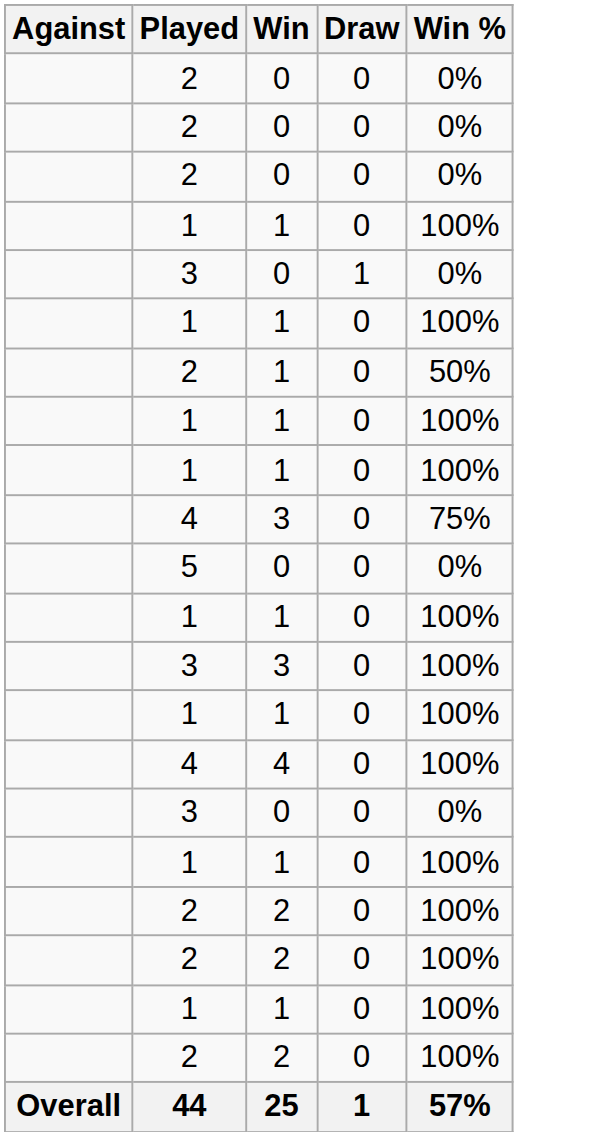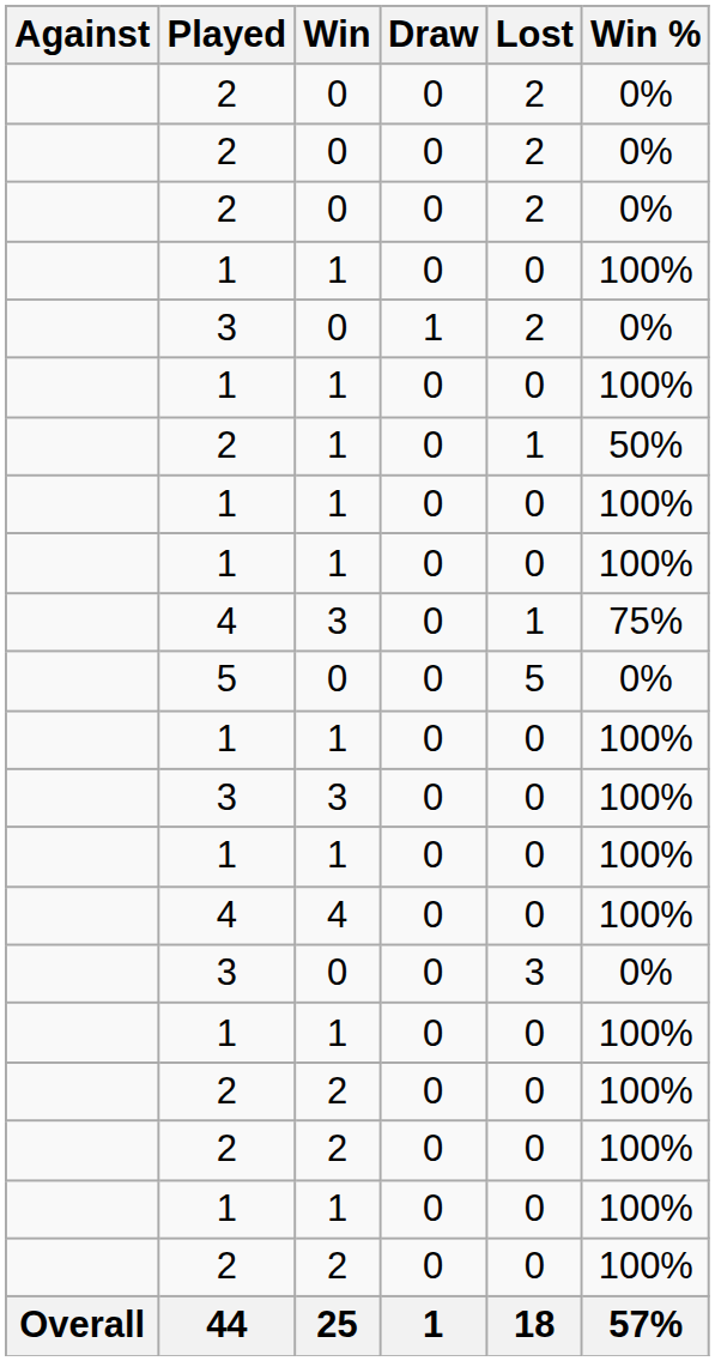 <table class="wikitable sortable" style="text-align:center;">
 <tr>
 <th>Against</th>
 <th>Played</th>
 <th>Win</th>
 <th>Draw</th>
+<th>Lost</th>
 <th>Win %</th>
 </tr>
 <tr>
 <td align=left></td>
 <td>2</td>
 <td>0</td>
 <td>0</td>
+<td>2</td>
 <td>0%</td>
 </tr>
 <tr>
 <td align=left></td>
 <td>2</td>
 <td>0</td>
 <td>0</td>
+<td>2</td>
 <td>0%</td>
 </tr>
 <tr>
 <td align=left></td>
 <td>2</td>
 <td>0</td>
 <td>0</td>
+<td>2</td>
 <td>0%</td>
 </tr>
 <tr>
 <td align=left></td>
 <td>1</td>
 <td>1</td>
+<td>0</td>
 <td>0</td>
 <td>100%</td>
 </tr>
 <tr>
 <td align=left></td>
 <td>3</td>
 <td>0</td>
 <td>1</td>
+<td>2</td>
 <td>0%</td>
 </tr>
 <tr>
 <td align=left></td>
 <td>1</td>
 <td>1</td>
+<td>0</td>
 <td>0</td>
 <td>100%</td>
 </tr>
 <tr>
 <td align=left></td>
 <td>2</td>
 <td>1</td>
 <td>0</td>
+<td>1</td>
 <td>50%</td>
 </tr>
 <tr>
 <td align=left></td>
 <td>1</td>
 <td>1</td>
+<td>0</td>
 <td>0</td>
 <td>100%</td>
 </tr>
 <tr>
 <td align=left></td>
 <td>1</td>
 <td>1</td>
 <td>0</td>
+<td>0</td>
 <td>100%</td>
 </tr>
 <tr>
 <td align=left></td>
 <td>4</td>
 <td>3</td>
 <td>0</td>
+<td>1</td>
 <td>75%</td>
 </tr>
 <tr>
 <td align=left></td>
 <td>5</td>
 <td>0</td>
 <td>0</td>
+<td>5</td>
 <td>0%</td>
 </tr>
 <tr>
 <td align=left></td>
 <td>1</td>
 <td>1</td>
+<td>0</td>
 <td>0</td>
 <td>100%</td>
 </tr>
 <tr>
 <td align=left></td>
 <td>3</td>
 <td>3</td>
 <td>0</td>
+<td>0</td>
 <td>100%</td>
 </tr>
 <tr>
 <td align=left></td>
 <td>1</td>
 <td>1</td>
+<td>0</td>
 <td>0</td>
 <td>100%</td>
 </tr>
 <tr>
 <td align=left></td>
 <td>4</td>
 <td>4</td>
 <td>0</td>
+<td>0</td>
 <td>100%</td>
 </tr>
 <tr>
 <td align=left></td>
 <td>3</td>
 <td>0</td>
 <td>0</td>
+<td>3</td>
 <td>0%</td>
 </tr>
 <tr>
 <td align=left></td>
 <td>1</td>
 <td>1</td>
+<td>0</td>
 <td>0</td>
 <td>100%</td>
 </tr>
 <tr>
 <td align=left></td>
 <td>2</td>
 <td>2</td>
 <td>0</td>
+<td>0</td>
 <td>100%</td>
 </tr>
 <tr>
 <td align=left></td>
 <td>2</td>
 <td>2</td>
+<td>0</td>
 <td>0</td>
 <td>100%</td>
 </tr>
 <tr>
 <td align=left></td>
 <td>1</td>
 <td>1</td>
 <td>0</td>
+<td>0</td>
 <td>100%</td>
 </tr>
 <tr>
 <td align=left></td>
 <td>2</td>
 <td>2</td>
+<td>0</td>
 <td>0</td>
 <td>100%</td>
 </tr>
 <tr>
 <th>Overall</th>
 <th>44</th>
 <th>25</th>
 <th>1</th>
+<th>18</th>
 <th>57%</th>
 </tr>
 </table>
